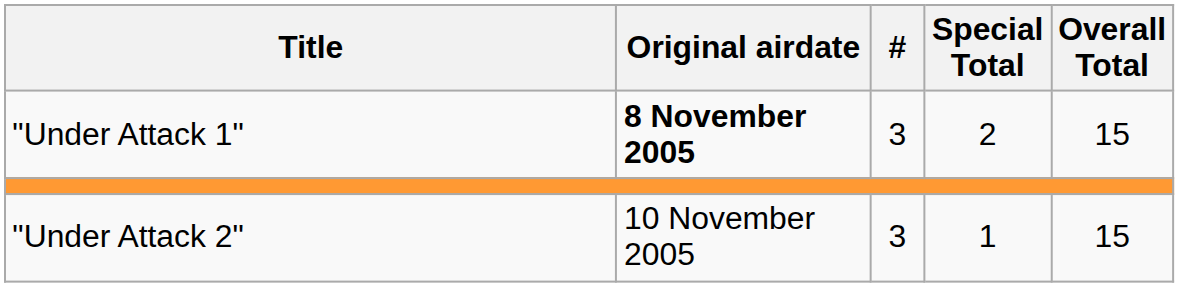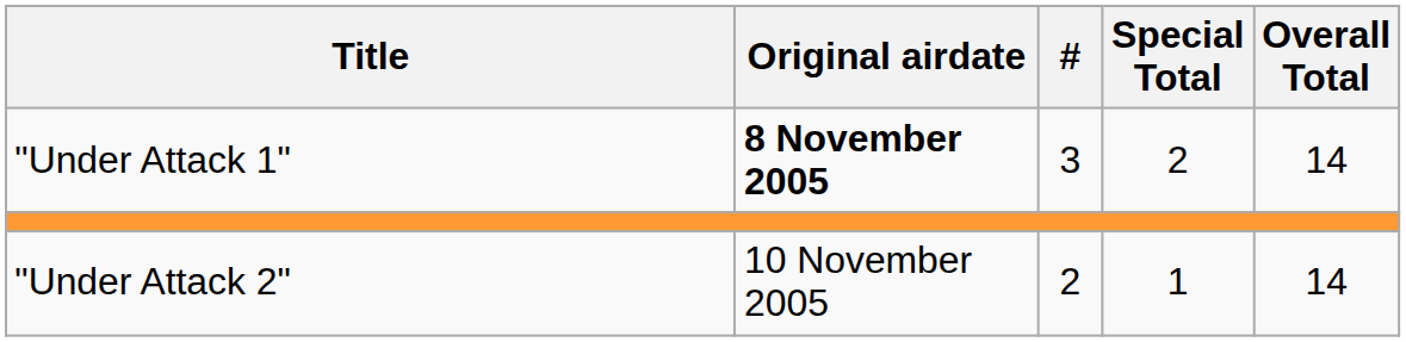 <table class="wikitable">
 <tr>
 <th width="300">Title</th>
 <th width="120">Original airdate</th>
 <th width="20">#</th>
 <th width="5">Special Total</th>
 <th width="8">Overall Total</th>
 </tr>
 <tr>
 <td>"Under Attack 1"</td>
 <td><strong>8 November 2005</strong></td>
 <td align="center">3</td>
 <td align="center">2</td>
-<td align="center">15</td>
+<td align="center">14</td>
 </tr>
 <tr>
 <td colspan="7" bgcolor="#FF9933" height="1"></td>
 </tr>
 <tr>
 <td>"Under Attack 2"</td>
 <td>10 November 2005</td>
-<td align="center">3</td>
+<td align="center">2</td>
 <td align="center">1</td>
-<td align="center">15</td>
+<td align="center">14</td>
 </tr>
 </table>
